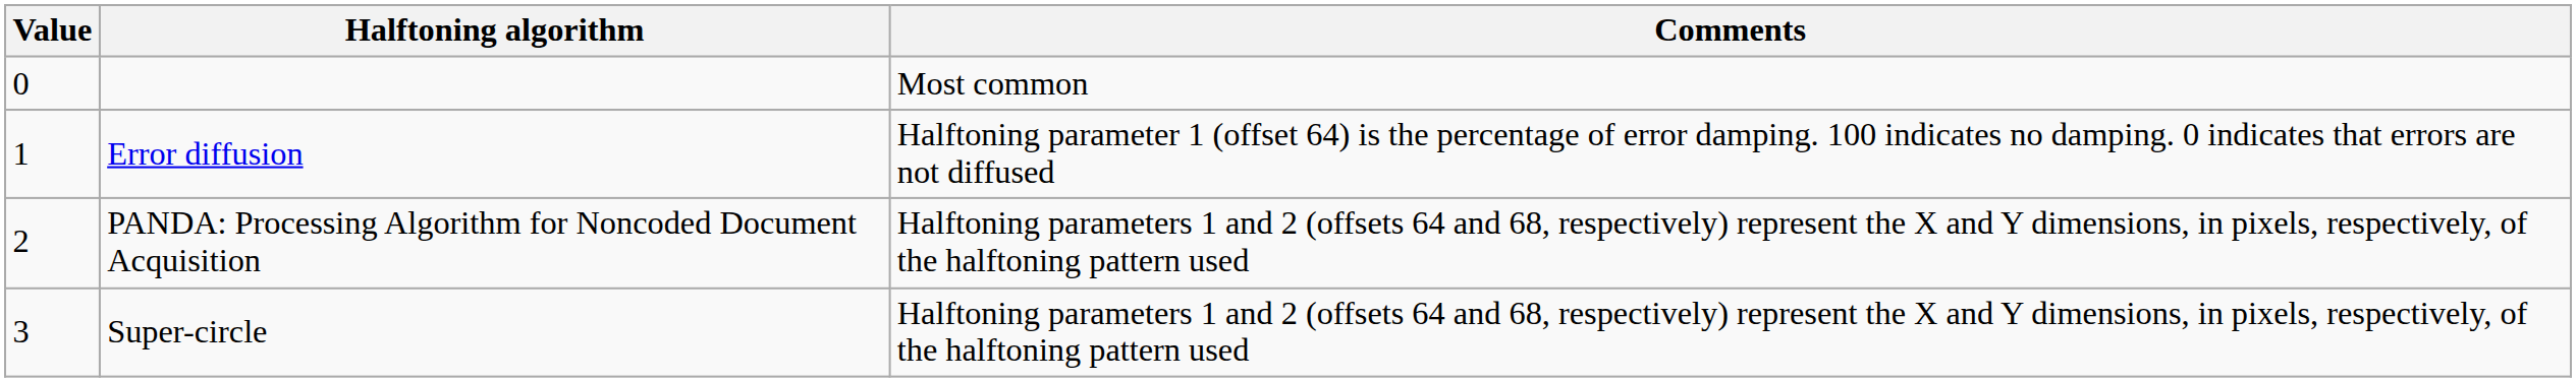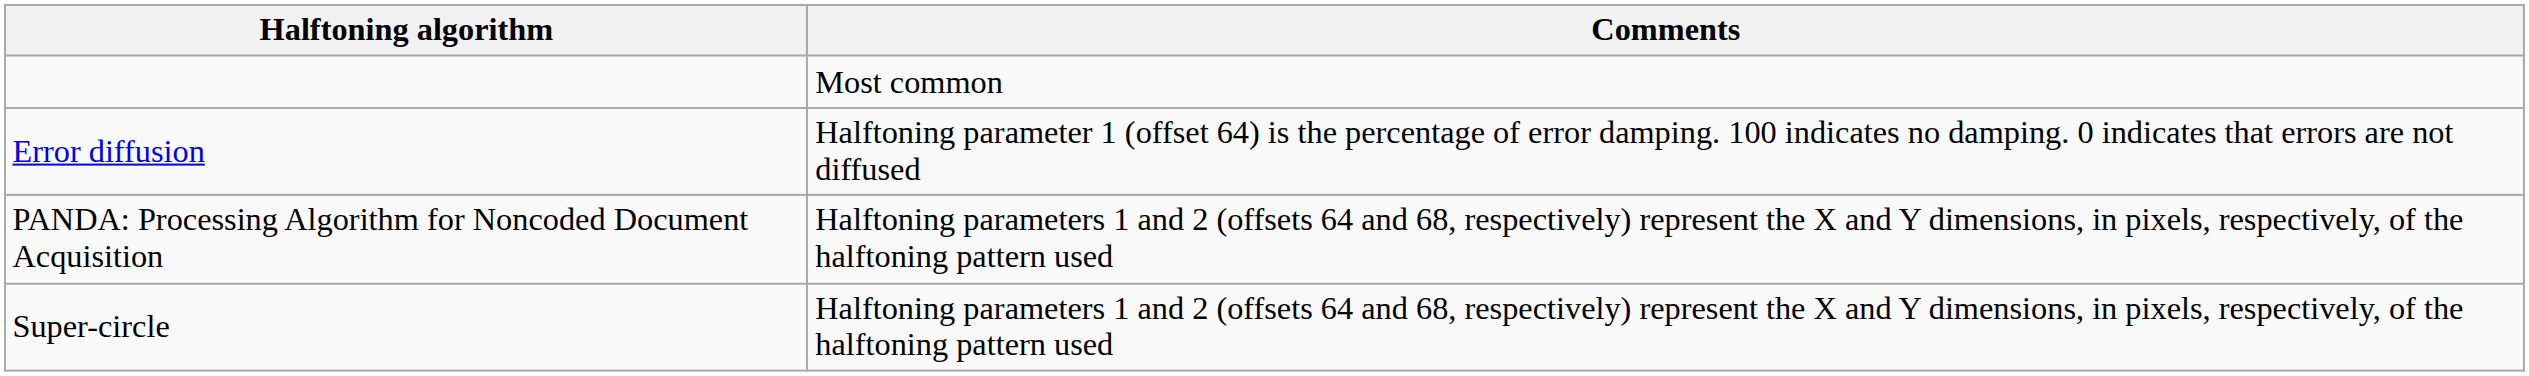 <table class="wikitable">
 <tr>
-<th>Value</th>
 <th>Halftoning algorithm</th>
 <th>Comments</th>
 </tr>
 <tr>
-<td>0</td>
 <td></td>
 <td>Most common</td>
 </tr>
 <tr>
-<td>1</td>
 <td><a href='#'>Error diffusion</a></td>
 <td>Halftoning parameter 1 (offset 64) is the percentage of error damping.  100 indicates no damping.  0 indicates that errors are not diffused</td>
 </tr>
 <tr>
-<td>2</td>
 <td>PANDA: Processing Algorithm for Noncoded Document Acquisition</td>
 <td>Halftoning parameters 1 and 2 (offsets 64 and 68, respectively) represent the X and Y dimensions, in pixels, respectively, of the halftoning pattern used</td>
 </tr>
 <tr>
-<td>3</td>
 <td>Super-circle</td>
 <td>Halftoning parameters 1 and 2 (offsets 64 and 68, respectively) represent the X and Y dimensions, in pixels, respectively, of the halftoning pattern used</td>
 </tr>
 </table>
